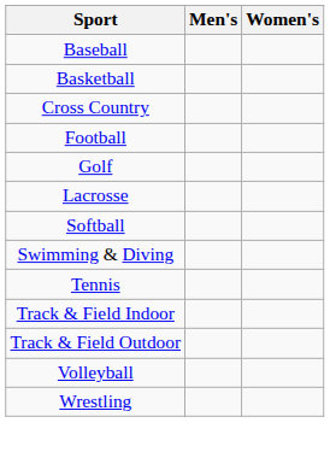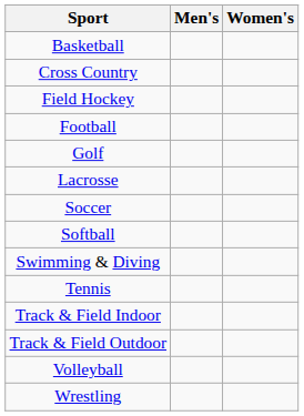 <table class="wikitable" style="margin:auto; text-align:center">
 <tr>
 <th>Sport</th>
 <th>Men's</th>
 <th>Women's</th>
-</tr>
-<tr>
-<td><a href='#'>Baseball</a></td>
-<td></td>
-<td></td>
 </tr>
 <tr>
 <td><a href='#'>Basketball</a></td>
 <td></td>
 <td></td>
 </tr>
 <tr>
 <td><a href='#'>Cross Country</a></td>
+<td></td>
+<td></td>
+</tr>
+<tr>
+<td><a href='#'>Field Hockey</a></td>
 <td></td>
 <td></td>
 </tr>
 <tr>
 <td><a href='#'>Football</a></td>
 <td></td>
 <td></td>
 </tr>
 <tr>
 <td><a href='#'>Golf</a></td>
 <td></td>
 <td></td>
 </tr>
 <tr>
 <td><a href='#'>Lacrosse</a></td>
+<td></td>
+<td></td>
+</tr>
+<tr>
+<td><a href='#'>Soccer</a></td>
 <td></td>
 <td></td>
 </tr>
 <tr>
 <td><a href='#'>Softball</a></td>
 <td></td>
 <td></td>
 </tr>
 <tr>
 <td><a href='#'>Swimming</a> & <a href='#'>Diving</a></td>
 <td></td>
 <td></td>
 </tr>
 <tr>
 <td><a href='#'>Tennis</a></td>
 <td></td>
 <td></td>
 </tr>
 <tr>
 <td><a href='#'>Track & Field Indoor</a></td>
 <td></td>
 <td></td>
 </tr>
 <tr>
 <td><a href='#'>Track & Field Outdoor</a></td>
 <td></td>
 <td></td>
 </tr>
 <tr>
 <td><a href='#'>Volleyball</a></td>
 <td></td>
 <td></td>
 </tr>
 <tr>
 <td><a href='#'>Wrestling</a></td>
 <td></td>
 <td></td>
 </tr>
 </table>
